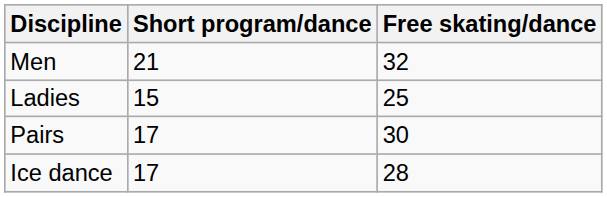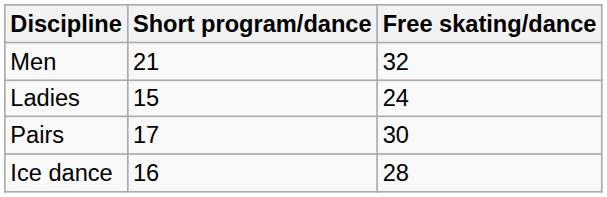 <table class="wikitable" style="font-size:90%;">
 <tr>
 <th>Discipline</th>
 <th>Short program/dance</th>
 <th>Free skating/dance</th>
 </tr>
 <tr>
 <td>Men</td>
 <td>21</td>
 <td>32</td>
 </tr>
 <tr>
 <td>Ladies</td>
 <td>15</td>
-<td>25</td>
+<td>24</td>
 </tr>
 <tr>
 <td>Pairs</td>
 <td>17</td>
 <td>30</td>
 </tr>
 <tr>
 <td>Ice dance</td>
-<td>17</td>
+<td>16</td>
 <td>28</td>
 </tr>
 </table>
